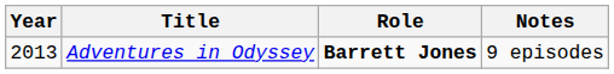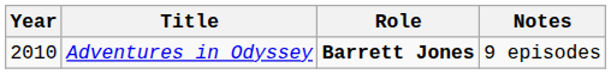 <table class=wikitable>
 <tr>
 <th>Year</th>
 <th>Title</th>
 <th>Role</th>
 <th>Notes</th>
 </tr>
 <tr>
-<td>2013</td>
+<td>2010</td>
 <td><em><a href='#'>Adventures in Odyssey</a></em></td>
 <td><strong>Barrett Jones</strong></td>
 <td>9 episodes</td>
 </tr>
 </table>
